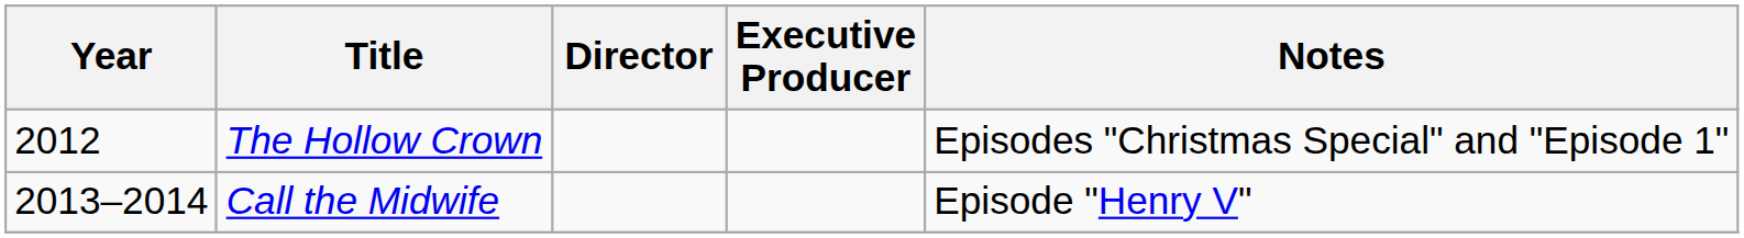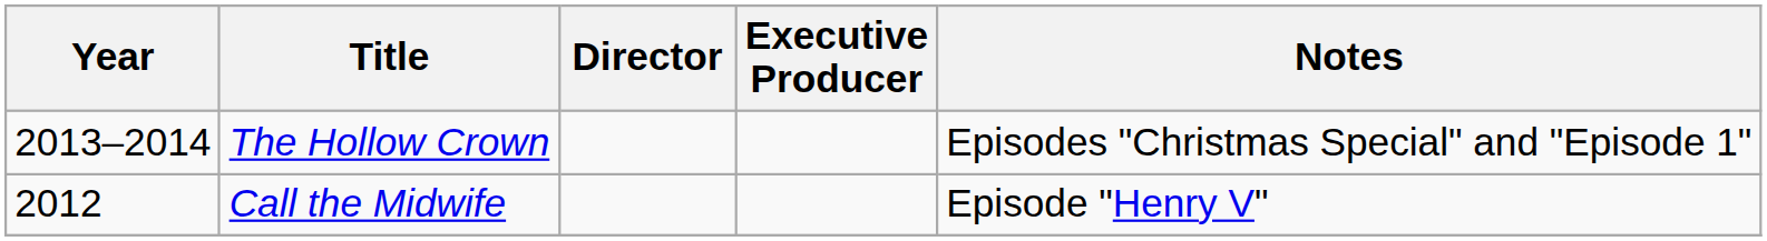 <table class="wikitable">
 <tr>
 <th>Year</th>
 <th>Title</th>
 <th width="65">Director</th>
 <th width="65">Executive<br>Producer</th>
 <th>Notes</th>
 </tr>
 <tr>
-<td>2012</td>
+<td>2013–2014</td>
 <td><em><a href='#'>The Hollow Crown</a></em></td>
 <td></td>
 <td></td>
 <td>Episodes "Christmas Special" and "Episode 1"</td>
 </tr>
 <tr>
-<td>2013–2014</td>
+<td>2012</td>
 <td><em><a href='#'>Call the Midwife</a></em></td>
 <td></td>
 <td></td>
 <td>Episode "<a href='#'>Henry V</a>"</td>
 </tr>
 <tr>
 </tr>
 </table>
